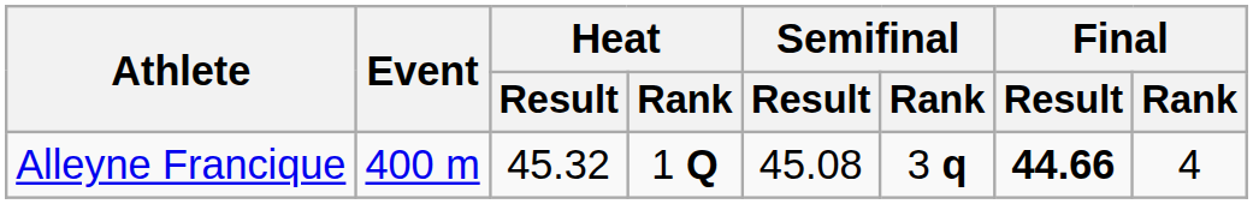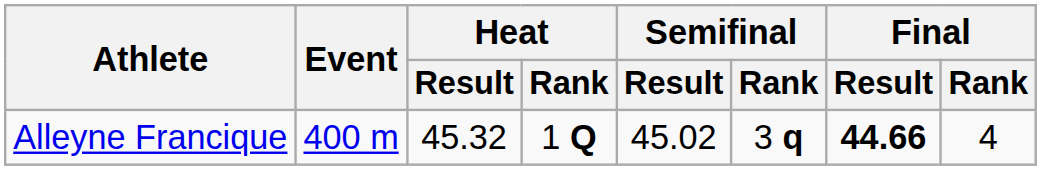 <table class=wikitable style="font-size:90%">
 <tr>
 <th rowspan="2">Athlete</th>
 <th rowspan="2">Event</th>
 <th colspan="2">Heat</th>
 <th colspan="2">Semifinal</th>
 <th colspan="2">Final</th>
 </tr>
 <tr style="font-size:95%">
 <th>Result</th>
 <th>Rank</th>
 <th>Result</th>
 <th>Rank</th>
 <th>Result</th>
 <th>Rank</th>
 </tr>
 <tr align=center>
 <td align=left><a href='#'>Alleyne Francique</a></td>
 <td align=left><a href='#'>400 m</a></td>
 <td>45.32</td>
 <td>1 <strong>Q</strong></td>
-<td>45.08</td>
+<td>45.02</td>
 <td>3 <strong>q</strong></td>
 <td><strong>44.66</strong></td>
 <td>4</td>
 </tr>
 </table>
